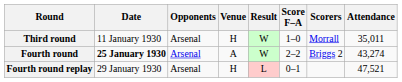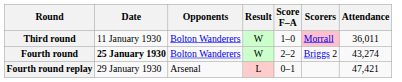 <table class="wikitable plainrowheaders" style="text-align:center">
 <tr>
 <th scope="col">Round</th>
 <th scope="col">Date</th>
 <th scope="col">Opponents</th>
-<th scope="col">Venue</th>
 <th scope="col">Result</th>
 <th scope="col">Score<br>F–A</th>
 <th scope="col">Scorers</th>
 <th scope="col">Attendance</th>
 </tr>
 <tr>
 <th scope="row">Third round</th>
 <td align="left">11 January 1930</td>
-<td align="left">Arsenal</td>
-<td>H</td>
+<td align="left"><a href='#'>Bolton Wanderers</a></td>
 <td style=background:#cfc>W</td>
 <td>1–0</td>
-<td align="left"><a href='#'>Morrall</a></td>
-<td>35,011</td>
+<td align="left" style="background: pink;"><a href='#'>Morrall</a></td>
+<td>36,011</td>
 </tr>
 <tr>
 <th scope="row">Fourth round</th>
 <td align="left"><strong>25 January 1930</strong></td>
-<td align="left"><a href='#'>Arsenal</a></td>
-<td>A</td>
+<td align="left"><a href='#'>Bolton Wanderers</a></td>
 <td style=background:#cfc>W</td>
 <td>2–2</td>
 <td align="left"><a href='#'>Briggs</a> 2</td>
 <td>43,274</td>
 </tr>
 <tr>
 <th scope="row">Fourth round replay</th>
 <td align="left">29 January 1930</td>
 <td align="left">Arsenal</td>
-<td>H</td>
 <td style=background:#fcc>L</td>
 <td>0–1</td>
 <td></td>
-<td>47,521</td>
+<td>47,421</td>
 </tr>
 </table>
